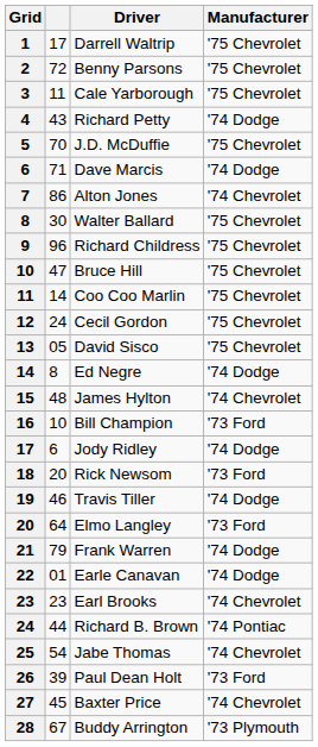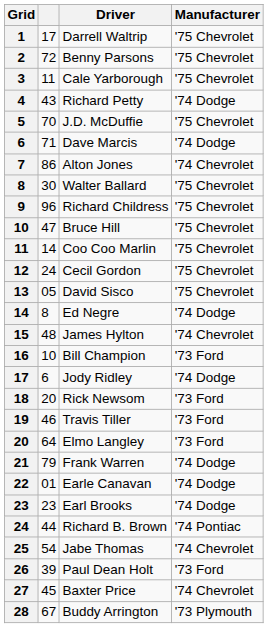 <table class="wikitable">
 <tr>
 <th>Grid</th>
 <th></th>
 <th>Driver</th>
 <th>Manufacturer</th>
 </tr>
 <tr>
 <th>1</th>
 <td>17</td>
 <td>Darrell Waltrip</td>
 <td>'75 Chevrolet</td>
 </tr>
 <tr>
 <th>2</th>
 <td>72</td>
 <td>Benny Parsons</td>
 <td>'75 Chevrolet</td>
 </tr>
 <tr>
 <th>3</th>
 <td>11</td>
 <td>Cale Yarborough</td>
 <td>'75 Chevrolet</td>
 </tr>
 <tr>
 <th>4</th>
 <td>43</td>
 <td>Richard Petty</td>
 <td>'74 Dodge</td>
 </tr>
 <tr>
 <th>5</th>
 <td>70</td>
 <td>J.D. McDuffie</td>
 <td>'75 Chevrolet</td>
 </tr>
 <tr>
 <th>6</th>
 <td>71</td>
 <td>Dave Marcis</td>
 <td>'74 Dodge</td>
 </tr>
 <tr>
 <th>7</th>
 <td>86</td>
 <td>Alton Jones</td>
 <td>'74 Chevrolet</td>
 </tr>
 <tr>
 <th>8</th>
 <td>30</td>
 <td>Walter Ballard</td>
 <td>'75 Chevrolet</td>
 </tr>
 <tr>
 <th>9</th>
 <td>96</td>
 <td>Richard Childress</td>
 <td>'75 Chevrolet</td>
 </tr>
 <tr>
 <th>10</th>
 <td>47</td>
 <td>Bruce Hill</td>
 <td>'75 Chevrolet</td>
 </tr>
 <tr>
 <th>11</th>
 <td>14</td>
 <td>Coo Coo Marlin</td>
 <td>'75 Chevrolet</td>
 </tr>
 <tr>
 <th>12</th>
 <td>24</td>
 <td>Cecil Gordon</td>
 <td>'75 Chevrolet</td>
 </tr>
 <tr>
 <th>13</th>
 <td>05</td>
 <td>David Sisco</td>
 <td>'75 Chevrolet</td>
 </tr>
 <tr>
 <th>14</th>
 <td>8</td>
 <td>Ed Negre</td>
 <td>'74 Dodge</td>
 </tr>
 <tr>
 <th>15</th>
 <td>48</td>
 <td>James Hylton</td>
 <td>'74 Chevrolet</td>
 </tr>
 <tr>
 <th>16</th>
 <td>10</td>
 <td>Bill Champion</td>
 <td>'73 Ford</td>
 </tr>
 <tr>
 <th>17</th>
 <td>6</td>
 <td>Jody Ridley</td>
 <td>'74 Dodge</td>
 </tr>
 <tr>
 <th>18</th>
 <td>20</td>
 <td>Rick Newsom</td>
 <td>'73 Ford</td>
 </tr>
 <tr>
 <th>19</th>
 <td>46</td>
 <td>Travis Tiller</td>
-<td>'74 Dodge</td>
+<td>'73 Ford</td>
 </tr>
 <tr>
 <th>20</th>
 <td>64</td>
 <td>Elmo Langley</td>
 <td>'73 Ford</td>
 </tr>
 <tr>
 <th>21</th>
 <td>79</td>
 <td>Frank Warren</td>
 <td>'74 Dodge</td>
 </tr>
 <tr>
 <th>22</th>
 <td>01</td>
 <td>Earle Canavan</td>
 <td>'74 Dodge</td>
 </tr>
 <tr>
 <th>23</th>
 <td>23</td>
 <td>Earl Brooks</td>
-<td>'74 Chevrolet</td>
+<td>'74 Dodge</td>
 </tr>
 <tr>
 <th>24</th>
 <td>44</td>
 <td>Richard B. Brown</td>
 <td>'74 Pontiac</td>
 </tr>
 <tr>
 <th>25</th>
 <td>54</td>
 <td>Jabe Thomas</td>
 <td>'74 Chevrolet</td>
 </tr>
 <tr>
 <th>26</th>
 <td>39</td>
 <td>Paul Dean Holt</td>
 <td>'73 Ford</td>
 </tr>
 <tr>
 <th>27</th>
 <td>45</td>
 <td>Baxter Price</td>
 <td>'74 Chevrolet</td>
 </tr>
 <tr>
 <th>28</th>
 <td>67</td>
 <td>Buddy Arrington</td>
 <td>'73 Plymouth</td>
 </tr>
 </table>
